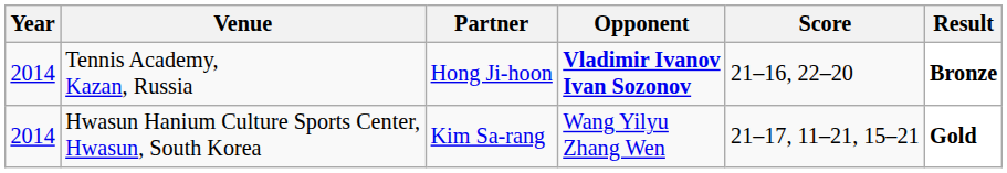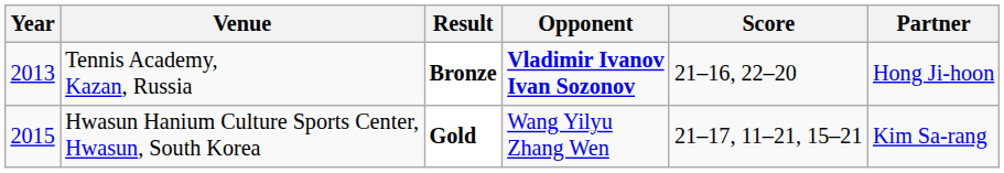 <table class="sortable wikitable" style="font-size: 90%;">
 <tr>
 <th>Year</th>
 <th>Venue</th>
-<th>Partner</th>
+<th>Result</th>
 <th>Opponent</th>
 <th>Score</th>
-<th>Result</th>
+<th>Partner</th>
 </tr>
 <tr>
-<td align="center"><a href='#'>2014</a></td>
+<td align="center"><a href='#'>2013</a></td>
 <td align="left">Tennis Academy,<br><a href='#'>Kazan</a>, Russia</td>
-<td align="left"> <a href='#'>Hong Ji-hoon</a></td>
+<td style="text-align:left; background:white"> <strong>Bronze</strong></td>
 <td align="left"><strong> <a href='#'>Vladimir Ivanov</a> <br>  <a href='#'>Ivan Sozonov</a></strong></td>
 <td align="left">21–16, 22–20</td>
-<td style="text-align:left; background:white"> <strong>Bronze</strong></td>
+<td align="left"> <a href='#'>Hong Ji-hoon</a></td>
 </tr>
 <tr>
-<td align="center"><a href='#'>2014</a></td>
+<td align="center"><a href='#'>2015</a></td>
 <td align="left">Hwasun Hanium Culture Sports Center,<br><a href='#'>Hwasun</a>, South Korea</td>
-<td align="left"> <a href='#'>Kim Sa-rang</a></td>
+<td style="text-align:left; background:white"> <strong>Gold</strong></td>
 <td align="left"> <a href='#'>Wang Yilyu</a> <br>  <a href='#'>Zhang Wen</a></td>
 <td align="left">21–17, 11–21, 15–21</td>
-<td style="text-align:left; background:white"> <strong>Gold</strong></td>
+<td align="left"> <a href='#'>Kim Sa-rang</a></td>
 </tr>
 </table>
